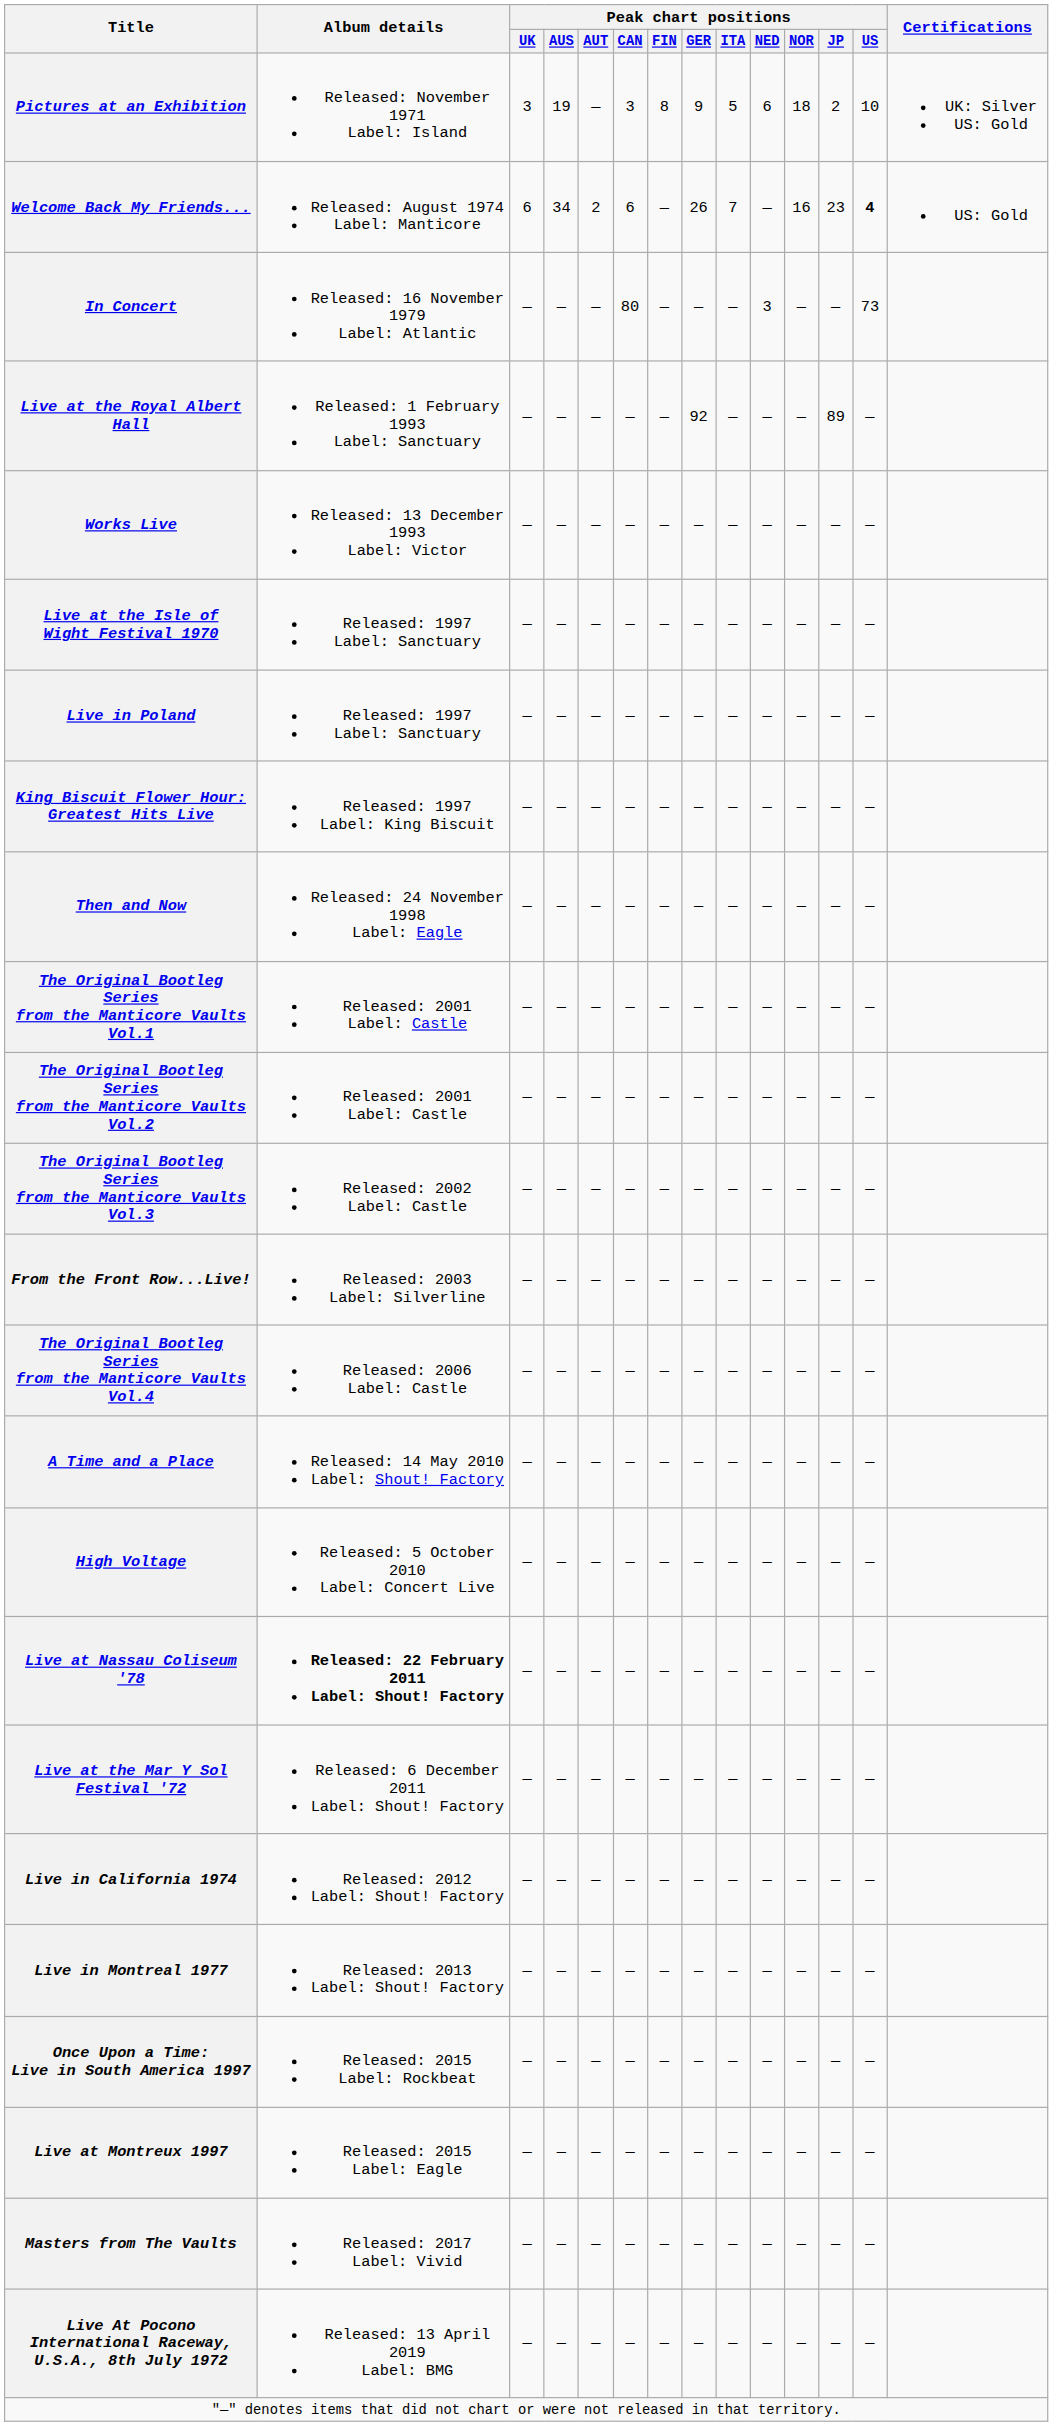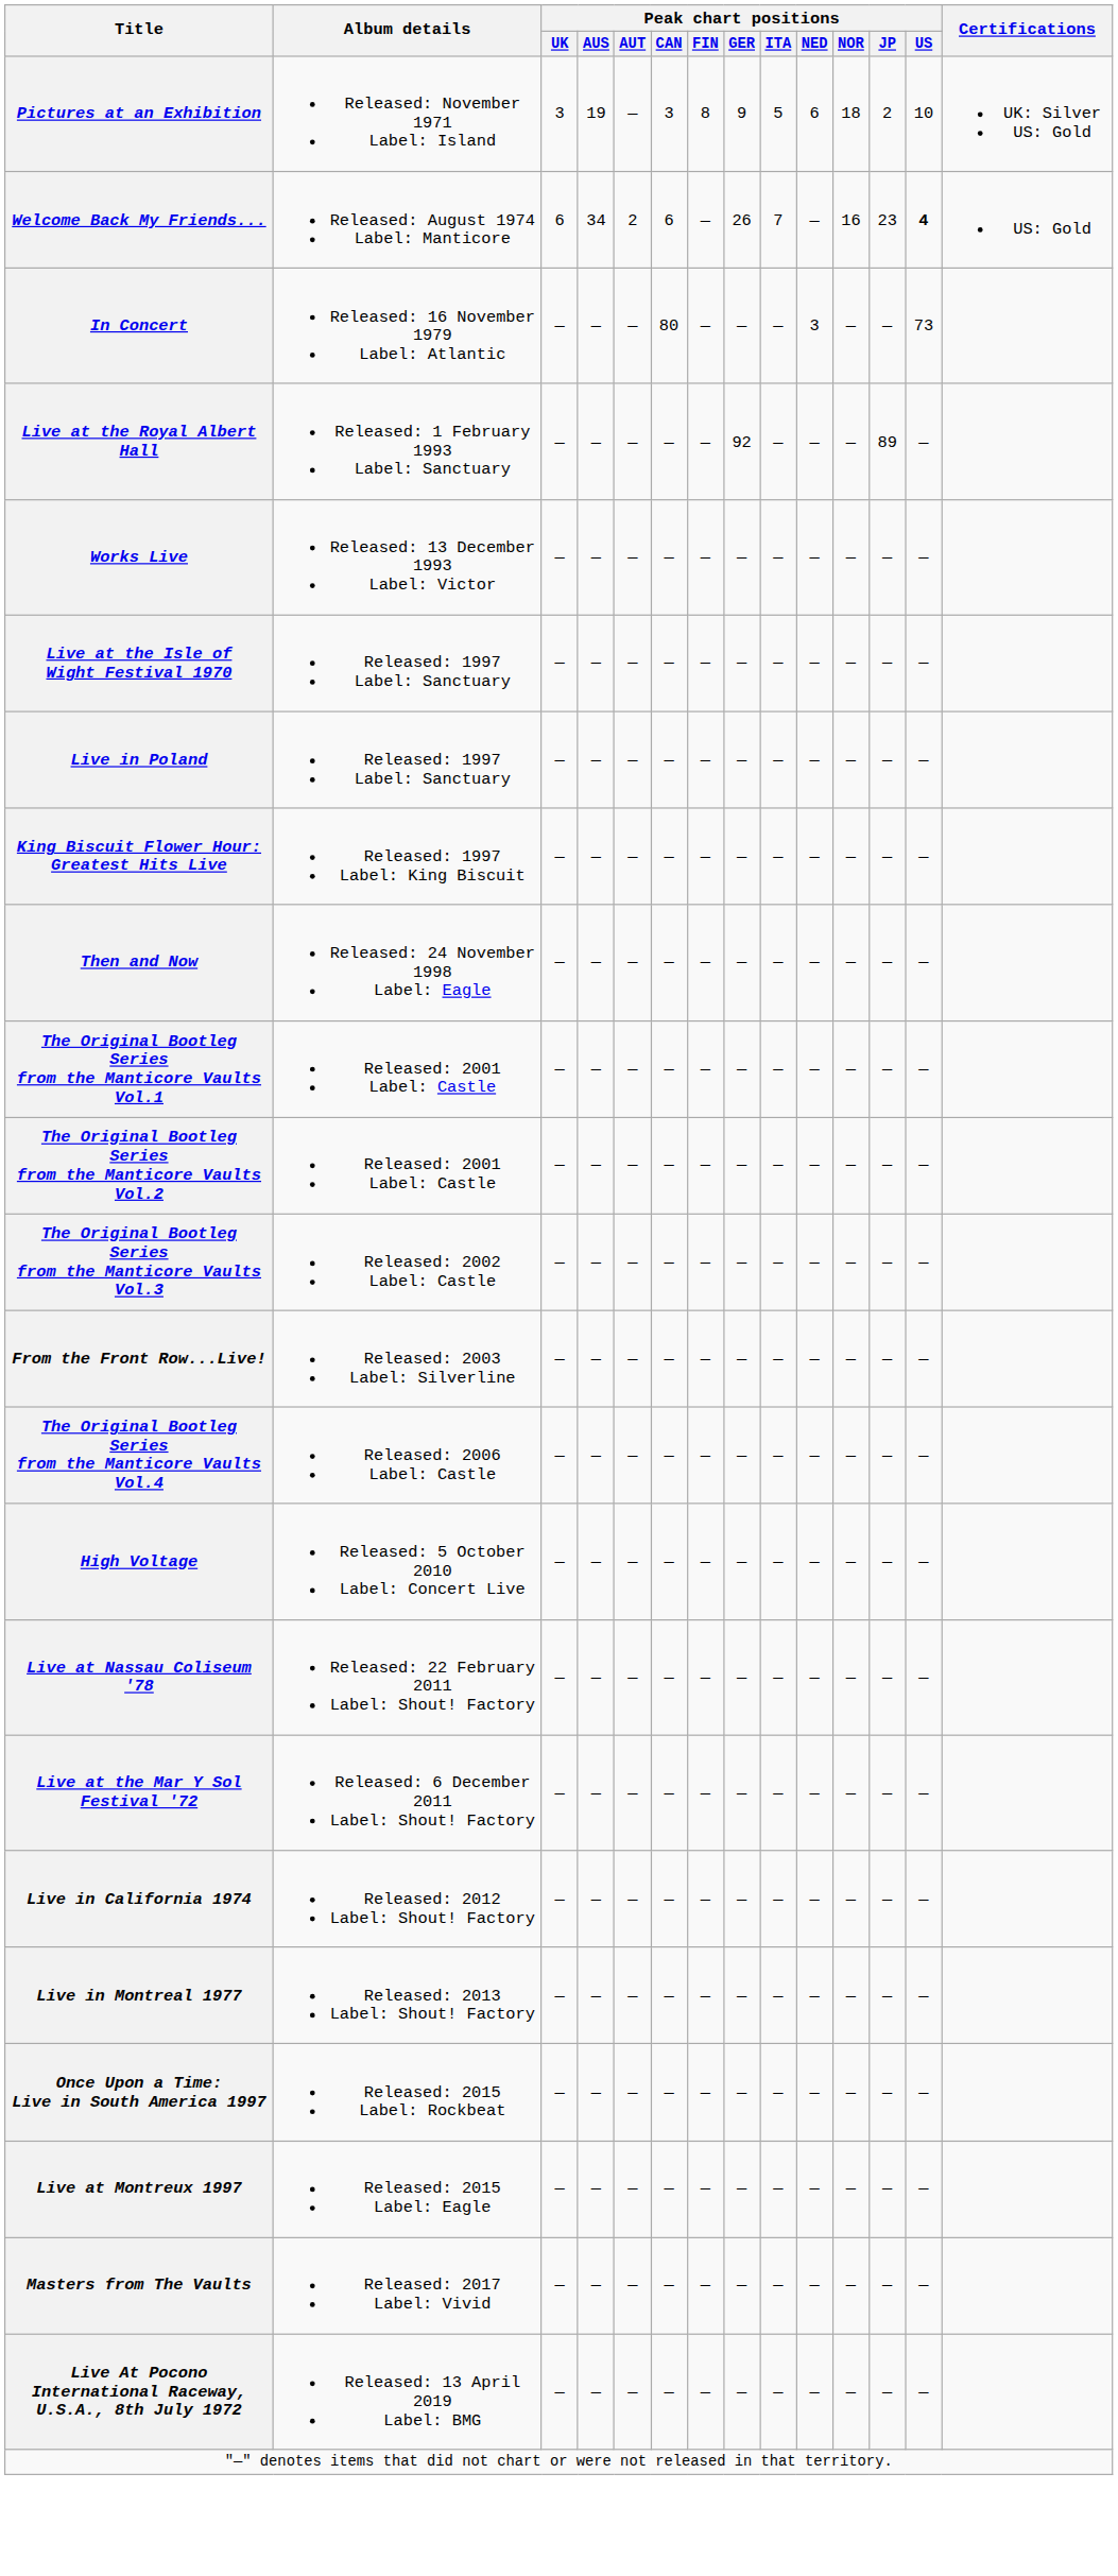 <table class="wikitable plainrowheaders" style="text-align:center;">
 <tr>
 <th scope="col" rowspan="2" style="width:16em;">Title</th>
 <th scope="col" rowspan="2" style="width:16em;">Album details</th>
 <th colspan="11" scope="col">Peak chart positions</th>
 <th rowspan="2" style="width:10em;"><a href='#'>Certifications</a></th>
 </tr>
 <tr>
 <th style="width:2em;font-size:90%;"><a href='#'>UK</a><br></th>
 <th style="width:2em;font-size:90%;"><a href='#'>AUS</a><br></th>
 <th style="width:2em;font-size:90%;"><a href='#'>AUT</a><br></th>
 <th style="width:2em;font-size:90%;"><a href='#'>CAN</a><br></th>
 <th style="width:2em;font-size:90%;"><a href='#'>FIN</a><br></th>
 <th style="width:2em;font-size:90%;"><a href='#'>GER</a><br></th>
 <th style="width:2em;font-size:90%;"><a href='#'>ITA</a><br></th>
 <th style="width:2em;font-size:90%;"><a href='#'>NED</a><br></th>
 <th style="width:2em;font-size:90%;"><a href='#'>NOR</a><br></th>
 <th style="width:2em;font-size:90%;"><a href='#'>JP</a><br></th>
 <th style="width:2em;font-size:90%;"><a href='#'>US</a><br></th>
 </tr>
 <tr>
 <th scope="row"><em><a href='#'>Pictures at an Exhibition</a></em></th>
 <td><br><ul><li>Released: November 1971</li><li>Label: Island</li></ul></td>
 <td>3</td>
 <td>19</td>
 <td>—</td>
 <td>3</td>
 <td>8</td>
 <td>9</td>
 <td>5</td>
 <td>6</td>
 <td>18</td>
 <td>2</td>
 <td>10</td>
 <td><br><ul><li>UK: Silver</li><li>US: Gold</li></ul></td>
 </tr>
 <tr>
 <th scope="row"><em><a href='#'>Welcome Back My Friends...</a></em></th>
 <td><br><ul><li>Released: August 1974</li><li>Label: Manticore</li></ul></td>
 <td>6</td>
 <td>34</td>
 <td>2</td>
 <td>6</td>
 <td>—</td>
 <td>26</td>
 <td>7</td>
 <td>—</td>
 <td>16</td>
 <td>23</td>
 <td><strong>4</strong></td>
 <td><br><ul><li>US: Gold</li></ul></td>
 </tr>
 <tr>
 <th scope="row"><em><a href='#'>In Concert</a></em></th>
 <td><br><ul><li>Released: 16 November 1979</li><li>Label: Atlantic</li></ul></td>
 <td>—</td>
 <td>—</td>
 <td>—</td>
 <td>80</td>
 <td>—</td>
 <td>—</td>
 <td>—</td>
 <td>3</td>
 <td>—</td>
 <td>—</td>
 <td>73</td>
 <td></td>
 </tr>
 <tr>
 <th scope="row"><em><a href='#'>Live at the Royal Albert Hall</a></em></th>
 <td><br><ul><li>Released: 1 February 1993</li><li>Label: Sanctuary</li></ul></td>
 <td>—</td>
 <td>—</td>
 <td>—</td>
 <td>—</td>
 <td>—</td>
 <td>92</td>
 <td>—</td>
 <td>—</td>
 <td>—</td>
 <td>89</td>
 <td>—</td>
 <td></td>
 </tr>
 <tr>
 <th scope="row"><em><a href='#'>Works Live</a></em></th>
 <td><br><ul><li>Released: 13 December 1993</li><li>Label: Victor</li></ul></td>
 <td>—</td>
 <td>—</td>
 <td>—</td>
 <td>—</td>
 <td>—</td>
 <td>—</td>
 <td>—</td>
 <td>—</td>
 <td>—</td>
 <td>—</td>
 <td>—</td>
 <td></td>
 </tr>
 <tr>
 <th scope="row"><em><a href='#'>Live at the Isle of<br>Wight Festival 1970</a></em></th>
 <td><br><ul><li>Released: 1997</li><li>Label: Sanctuary</li></ul></td>
 <td>—</td>
 <td>—</td>
 <td>—</td>
 <td>—</td>
 <td>—</td>
 <td>—</td>
 <td>—</td>
 <td>—</td>
 <td>—</td>
 <td>—</td>
 <td>—</td>
 <td></td>
 </tr>
 <tr>
 <th scope="row"><em><a href='#'>Live in Poland</a></em></th>
 <td><br><ul><li>Released: 1997</li><li>Label: Sanctuary</li></ul></td>
 <td>—</td>
 <td>—</td>
 <td>—</td>
 <td>—</td>
 <td>—</td>
 <td>—</td>
 <td>—</td>
 <td>—</td>
 <td>—</td>
 <td>—</td>
 <td>—</td>
 <td></td>
 </tr>
 <tr>
 <th scope="row"><em><a href='#'>King Biscuit Flower Hour:<br>Greatest Hits Live</a></em></th>
 <td><br><ul><li>Released: 1997</li><li>Label: King Biscuit</li></ul></td>
 <td>—</td>
 <td>—</td>
 <td>—</td>
 <td>—</td>
 <td>—</td>
 <td>—</td>
 <td>—</td>
 <td>—</td>
 <td>—</td>
 <td>—</td>
 <td>—</td>
 <td></td>
 </tr>
 <tr>
 <th scope="row"><em><a href='#'>Then and Now</a></em></th>
 <td><br><ul><li>Released: 24 November 1998</li><li>Label: <a href='#'>Eagle</a></li></ul></td>
 <td>—</td>
 <td>—</td>
 <td>—</td>
 <td>—</td>
 <td>—</td>
 <td>—</td>
 <td>—</td>
 <td>—</td>
 <td>—</td>
 <td>—</td>
 <td>—</td>
 <td></td>
 </tr>
 <tr>
 <th scope="row"><em><a href='#'>The Original Bootleg Series<br>from the Manticore Vaults Vol.1</a></em></th>
 <td><br><ul><li>Released: 2001</li><li>Label: <a href='#'>Castle</a></li></ul></td>
 <td>—</td>
 <td>—</td>
 <td>—</td>
 <td>—</td>
 <td>—</td>
 <td>—</td>
 <td>—</td>
 <td>—</td>
 <td>—</td>
 <td>—</td>
 <td>—</td>
 <td></td>
 </tr>
 <tr>
 <th scope="row"><em><a href='#'>The Original Bootleg Series<br>from the Manticore Vaults Vol.2</a></em></th>
 <td><br><ul><li>Released: 2001</li><li>Label: Castle</li></ul></td>
 <td>—</td>
 <td>—</td>
 <td>—</td>
 <td>—</td>
 <td>—</td>
 <td>—</td>
 <td>—</td>
 <td>—</td>
 <td>—</td>
 <td>—</td>
 <td>—</td>
 <td></td>
 </tr>
 <tr>
 <th scope="row"><em><a href='#'>The Original Bootleg Series<br>from the Manticore Vaults Vol.3</a></em></th>
 <td><br><ul><li>Released: 2002</li><li>Label: Castle</li></ul></td>
 <td>—</td>
 <td>—</td>
 <td>—</td>
 <td>—</td>
 <td>—</td>
 <td>—</td>
 <td>—</td>
 <td>—</td>
 <td>—</td>
 <td>—</td>
 <td>—</td>
 <td></td>
 </tr>
 <tr>
 <th scope="row"><em>From the Front Row...Live!</em></th>
 <td><br><ul><li>Released: 2003</li><li>Label: Silverline</li></ul></td>
 <td>—</td>
 <td>—</td>
 <td>—</td>
 <td>—</td>
 <td>—</td>
 <td>—</td>
 <td>—</td>
 <td>—</td>
 <td>—</td>
 <td>—</td>
 <td>—</td>
 <td></td>
 </tr>
 <tr>
 <th scope="row"><em><a href='#'>The Original Bootleg Series<br>from the Manticore Vaults Vol.4</a></em></th>
 <td><br><ul><li>Released: 2006</li><li>Label: Castle</li></ul></td>
 <td>—</td>
 <td>—</td>
 <td>—</td>
 <td>—</td>
 <td>—</td>
 <td>—</td>
 <td>—</td>
 <td>—</td>
 <td>—</td>
 <td>—</td>
 <td>—</td>
 <td></td>
 </tr>
 <tr>
-<th scope="row"><em><a href='#'>A Time and a Place</a></em></th>
-<td><br><ul><li>Released: 14 May 2010</li><li>Label: <a href='#'>Shout! Factory</a></li></ul></td>
-<td>—</td>
-<td>—</td>
-<td>—</td>
-<td>—</td>
-<td>—</td>
-<td>—</td>
-<td>—</td>
-<td>—</td>
-<td>—</td>
-<td>—</td>
-<td>—</td>
-<td></td>
-</tr>
-<tr>
 <th scope="row"><em><a href='#'>High Voltage</a></em></th>
 <td><br><ul><li>Released: 5 October 2010</li><li>Label: Concert Live</li></ul></td>
 <td>—</td>
 <td>—</td>
 <td>—</td>
 <td>—</td>
 <td>—</td>
 <td>—</td>
 <td>—</td>
 <td>—</td>
 <td>—</td>
 <td>—</td>
 <td>—</td>
 <td></td>
 </tr>
 <tr>
 <th scope="row"><em><a href='#'>Live at Nassau Coliseum '78</a></em></th>
-<td><strong><br><ul><li>Released: 22 February 2011</li><li>Label: Shout! Factory</li></ul></strong></td>
+<td><br><ul><li>Released: 22 February 2011</li><li>Label: Shout! Factory</li></ul></td>
 <td>—</td>
 <td>—</td>
 <td>—</td>
 <td>—</td>
 <td>—</td>
 <td>—</td>
 <td>—</td>
 <td>—</td>
 <td>—</td>
 <td>—</td>
 <td>—</td>
 <td></td>
 </tr>
 <tr>
 <th scope="row"><em><a href='#'>Live at the Mar Y Sol Festival '72</a></em></th>
 <td><br><ul><li>Released: 6 December 2011</li><li>Label: Shout! Factory</li></ul></td>
 <td>—</td>
 <td>—</td>
 <td>—</td>
 <td>—</td>
 <td>—</td>
 <td>—</td>
 <td>—</td>
 <td>—</td>
 <td>—</td>
 <td>—</td>
 <td>—</td>
 <td></td>
 </tr>
 <tr>
 <th scope="row"><em>Live in California 1974</em></th>
 <td><br><ul><li>Released: 2012</li><li>Label: Shout! Factory</li></ul></td>
 <td>—</td>
 <td>—</td>
 <td>—</td>
 <td>—</td>
 <td>—</td>
 <td>—</td>
 <td>—</td>
 <td>—</td>
 <td>—</td>
 <td>—</td>
 <td>—</td>
 <td></td>
 </tr>
 <tr>
 <th scope="row"><em>Live in Montreal 1977</em></th>
 <td><br><ul><li>Released: 2013</li><li>Label: Shout! Factory</li></ul></td>
 <td>—</td>
 <td>—</td>
 <td>—</td>
 <td>—</td>
 <td>—</td>
 <td>—</td>
 <td>—</td>
 <td>—</td>
 <td>—</td>
 <td>—</td>
 <td>—</td>
 <td></td>
 </tr>
 <tr>
 <th scope="row"><em>Once Upon a Time:<br>Live in South America 1997</em></th>
 <td><br><ul><li>Released: 2015</li><li>Label: Rockbeat</li></ul></td>
 <td>—</td>
 <td>—</td>
 <td>—</td>
 <td>—</td>
 <td>—</td>
 <td>—</td>
 <td>—</td>
 <td>—</td>
 <td>—</td>
 <td>—</td>
 <td>—</td>
 <td></td>
 </tr>
 <tr>
 <th scope="row"><em>Live at Montreux 1997</em></th>
 <td><br><ul><li>Released: 2015</li><li>Label: Eagle</li></ul></td>
 <td>—</td>
 <td>—</td>
 <td>—</td>
 <td>—</td>
 <td>—</td>
 <td>—</td>
 <td>—</td>
 <td>—</td>
 <td>—</td>
 <td>—</td>
 <td>—</td>
 <td></td>
 </tr>
 <tr>
 <th scope="row"><em>Masters from The Vaults</em></th>
 <td><br><ul><li>Released: 2017</li><li>Label: Vivid</li></ul></td>
 <td>—</td>
 <td>—</td>
 <td>—</td>
 <td>—</td>
 <td>—</td>
 <td>—</td>
 <td>—</td>
 <td>—</td>
 <td>—</td>
 <td>—</td>
 <td>—</td>
 <td></td>
 </tr>
 <tr>
 <th scope="row"><em>Live At Pocono International Raceway, U.S.A., 8th July 1972</em></th>
 <td><br><ul><li>Released: 13 April 2019</li><li>Label: BMG</li></ul></td>
 <td>—</td>
 <td>—</td>
 <td>—</td>
 <td>—</td>
 <td>—</td>
 <td>—</td>
 <td>—</td>
 <td>—</td>
 <td>—</td>
 <td>—</td>
 <td>—</td>
 <td></td>
 </tr>
 <tr>
 <td colspan="14" align="center" style="font-size:90%">"—" denotes items that did not chart or were not released in that territory.</td>
 </tr>
 </table>
